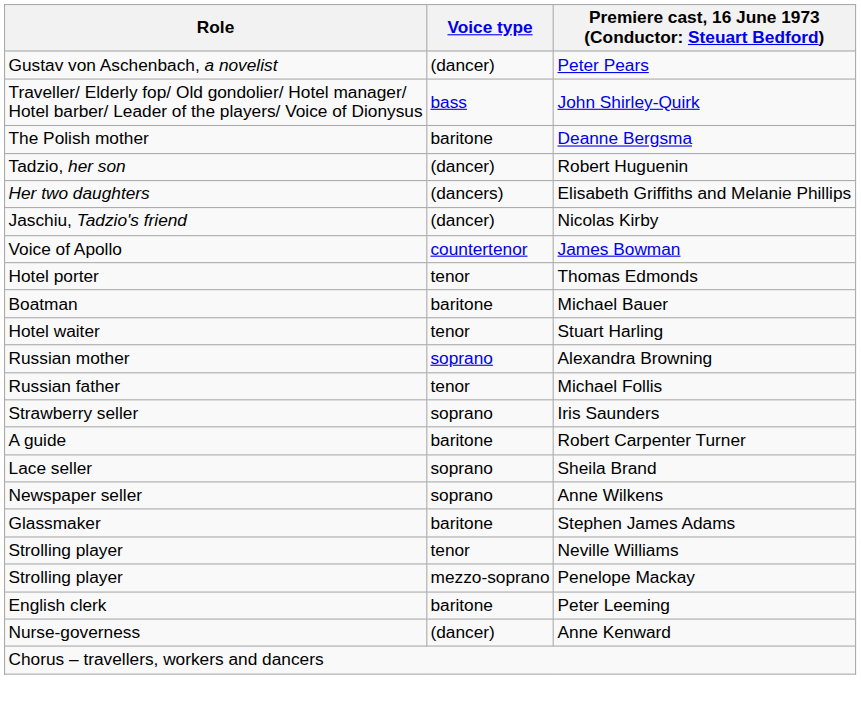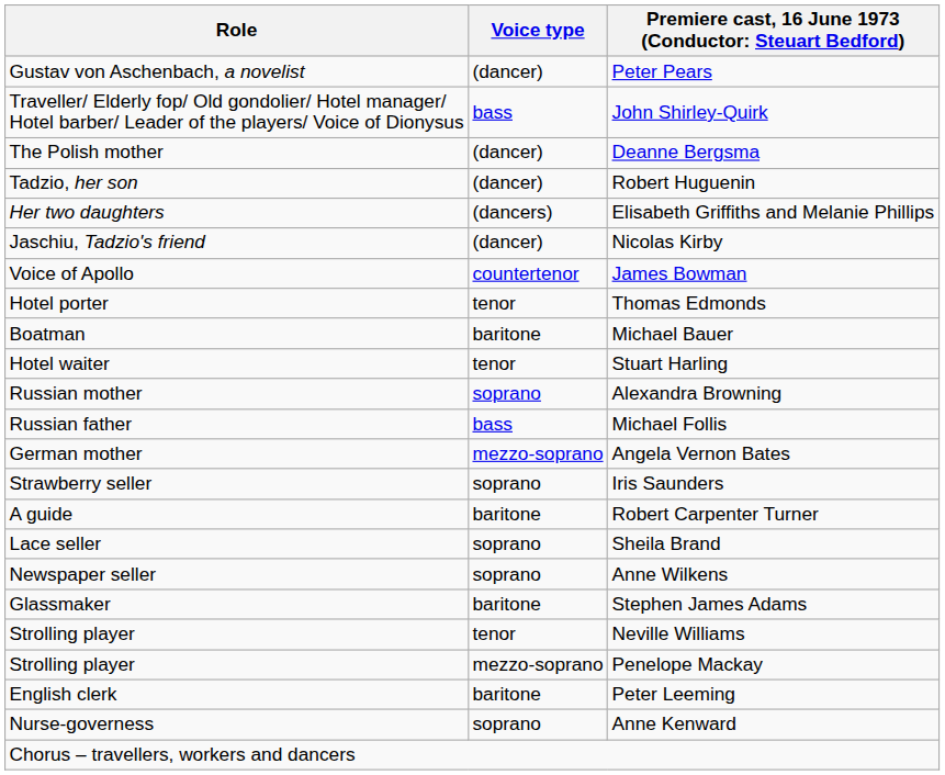 <table class="wikitable">
 <tr>
 <th>Role</th>
 <th><a href='#'>Voice type</a></th>
 <th>Premiere cast, 16 June 1973<br>(Conductor: <a href='#'>Steuart Bedford</a>)</th>
 </tr>
 <tr>
 <td>Gustav von Aschenbach, <em>a novelist</em></td>
 <td>(dancer)</td>
 <td><a href='#'>Peter Pears</a></td>
 </tr>
 <tr>
 <td>Traveller/ Elderly fop/ Old gondolier/ Hotel manager/<br>Hotel barber/ Leader of the players/ Voice of Dionysus</td>
 <td><a href='#'>bass</a></td>
 <td><a href='#'>John Shirley-Quirk</a></td>
 </tr>
 <tr>
 <td>The Polish mother</td>
-<td>baritone</td>
+<td>(dancer)</td>
 <td><a href='#'>Deanne Bergsma</a></td>
 </tr>
 <tr>
 <td>Tadzio, <em>her son</em></td>
 <td>(dancer)</td>
 <td>Robert Huguenin</td>
 </tr>
 <tr>
 <td><em>Her two daughters</em></td>
 <td>(dancers)</td>
 <td>Elisabeth Griffiths and Melanie Phillips</td>
 </tr>
 <tr>
 <td>Jaschiu, <em>Tadzio's friend</em></td>
 <td>(dancer)</td>
 <td>Nicolas Kirby</td>
 </tr>
 <tr>
 <td>Voice of Apollo</td>
 <td><a href='#'>countertenor</a></td>
 <td><a href='#'>James Bowman</a></td>
 </tr>
 <tr>
 <td>Hotel porter</td>
 <td>tenor</td>
 <td>Thomas Edmonds</td>
 </tr>
 <tr>
 <td>Boatman</td>
 <td>baritone</td>
 <td>Michael Bauer</td>
 </tr>
 <tr>
 <td>Hotel waiter</td>
 <td>tenor</td>
 <td>Stuart Harling</td>
 </tr>
 <tr>
 <td>Russian mother</td>
 <td><a href='#'>soprano</a></td>
 <td>Alexandra Browning</td>
 </tr>
 <tr>
 <td>Russian father</td>
-<td>tenor</td>
+<td><a href='#'>bass</a></td>
 <td>Michael Follis</td>
+</tr>
+<tr>
+<td>German mother</td>
+<td><a href='#'>mezzo-soprano</a></td>
+<td>Angela Vernon Bates</td>
 </tr>
 <tr>
 <td>Strawberry seller</td>
 <td>soprano</td>
 <td>Iris Saunders</td>
 </tr>
 <tr>
 <td>A guide</td>
 <td>baritone</td>
 <td>Robert Carpenter Turner</td>
 </tr>
 <tr>
 <td>Lace seller</td>
 <td>soprano</td>
 <td>Sheila Brand</td>
 </tr>
 <tr>
 <td>Newspaper seller</td>
 <td>soprano</td>
 <td>Anne Wilkens</td>
 </tr>
 <tr>
 <td>Glassmaker</td>
 <td>baritone</td>
 <td>Stephen James Adams</td>
 </tr>
 <tr>
 <td>Strolling player</td>
 <td>tenor</td>
 <td>Neville Williams</td>
 </tr>
 <tr>
 <td>Strolling player</td>
 <td>mezzo-soprano</td>
 <td>Penelope Mackay</td>
 </tr>
 <tr>
 <td>English clerk</td>
 <td>baritone</td>
 <td>Peter Leeming</td>
 </tr>
 <tr>
 <td>Nurse-governess</td>
-<td>(dancer)</td>
+<td>soprano</td>
 <td>Anne Kenward</td>
 </tr>
 <tr>
 <td colspan="3">Chorus – travellers, workers and dancers</td>
 </tr>
 </table>
